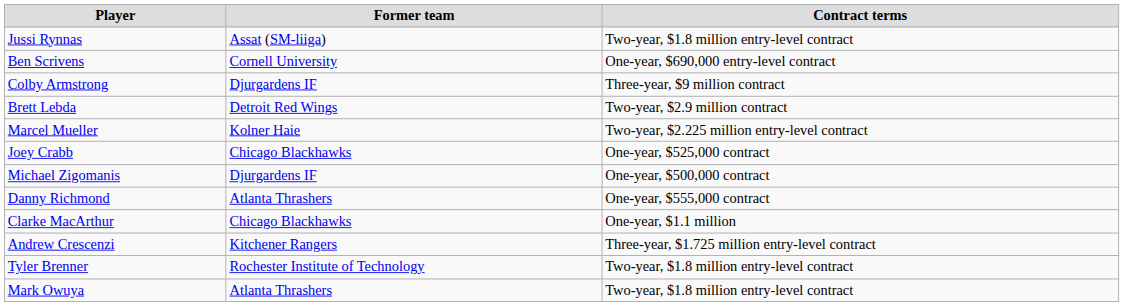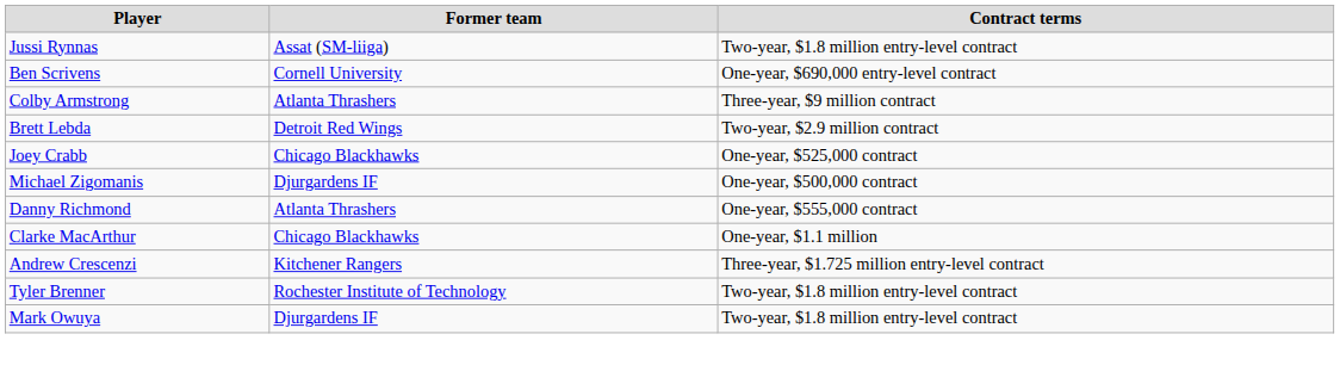 <table class="wikitable" style="width:98%;">
 <tr style="text-align:center; background:#ddd;">
 <td><strong>Player</strong></td>
 <td><strong>Former team</strong></td>
 <td><strong>Contract terms</strong></td>
 </tr>
 <tr>
 <td><a href='#'>Jussi Rynnas</a></td>
 <td><a href='#'>Assat</a> (<a href='#'>SM-liiga</a>)</td>
 <td>Two-year, $1.8 million entry-level contract</td>
 </tr>
 <tr>
 <td><a href='#'>Ben Scrivens</a></td>
 <td><a href='#'>Cornell University</a></td>
 <td>One-year, $690,000 entry-level contract</td>
 </tr>
 <tr>
 <td><a href='#'>Colby Armstrong</a></td>
-<td><a href='#'>Djurgardens IF</a></td>
+<td><a href='#'>Atlanta Thrashers</a></td>
 <td>Three-year, $9 million contract</td>
 </tr>
 <tr>
 <td><a href='#'>Brett Lebda</a></td>
 <td><a href='#'>Detroit Red Wings</a></td>
 <td>Two-year, $2.9 million contract</td>
-</tr>
-<tr>
-<td><a href='#'>Marcel Mueller</a></td>
-<td><a href='#'>Kolner Haie</a></td>
-<td>Two-year, $2.225 million entry-level contract</td>
 </tr>
 <tr>
 <td><a href='#'>Joey Crabb</a></td>
 <td><a href='#'>Chicago Blackhawks</a></td>
 <td>One-year, $525,000 contract</td>
 </tr>
 <tr>
 <td><a href='#'>Michael Zigomanis</a></td>
 <td><a href='#'>Djurgardens IF</a></td>
 <td>One-year, $500,000 contract</td>
 </tr>
 <tr>
 <td><a href='#'>Danny Richmond</a></td>
 <td><a href='#'>Atlanta Thrashers</a></td>
 <td>One-year, $555,000 contract</td>
 </tr>
 <tr>
 <td><a href='#'>Clarke MacArthur</a></td>
 <td><a href='#'>Chicago Blackhawks</a></td>
 <td>One-year, $1.1 million</td>
 </tr>
 <tr>
 <td><a href='#'>Andrew Crescenzi</a></td>
 <td><a href='#'>Kitchener Rangers</a></td>
 <td>Three-year, $1.725 million entry-level contract</td>
 </tr>
 <tr>
 <td><a href='#'>Tyler Brenner</a></td>
 <td><a href='#'>Rochester Institute of Technology</a></td>
 <td>Two-year, $1.8 million entry-level contract</td>
 </tr>
 <tr>
 <td><a href='#'>Mark Owuya</a></td>
-<td><a href='#'>Atlanta Thrashers</a></td>
+<td><a href='#'>Djurgardens IF</a></td>
 <td>Two-year, $1.8 million entry-level contract</td>
 </tr>
 </table>
